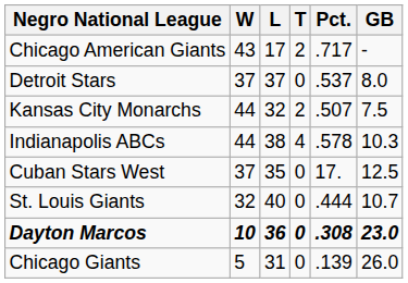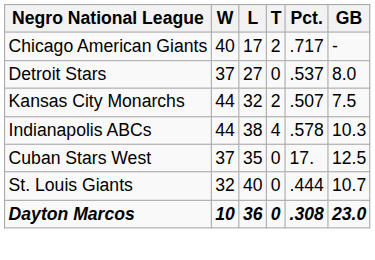 <table class="wikitable">
 <tr>
 <th>Negro National League</th>
 <th>W</th>
 <th>L</th>
 <th>T</th>
 <th>Pct.</th>
 <th>GB</th>
 </tr>
 <tr>
 <td>Chicago American Giants</td>
-<td>43</td>
+<td>40</td>
 <td>17</td>
 <td>2</td>
 <td>.717</td>
 <td>-</td>
 </tr>
 <tr>
 <td>Detroit Stars</td>
 <td>37</td>
-<td>37</td>
+<td>27</td>
 <td>0</td>
 <td>.537</td>
 <td>8.0</td>
 </tr>
 <tr>
 <td>Kansas City Monarchs</td>
 <td>44</td>
 <td>32</td>
 <td>2</td>
 <td>.507</td>
 <td>7.5</td>
 </tr>
 <tr>
 <td>Indianapolis ABCs</td>
 <td>44</td>
 <td>38</td>
 <td>4</td>
 <td>.578</td>
 <td>10.3</td>
 </tr>
 <tr>
 <td>Cuban Stars West</td>
 <td>37</td>
 <td>35</td>
 <td>0</td>
 <td>17.</td>
 <td>12.5</td>
 </tr>
 <tr>
 <td>St. Louis Giants</td>
 <td>32</td>
 <td>40</td>
 <td>0</td>
 <td>.444</td>
 <td>10.7</td>
 </tr>
 <tr>
 <td><strong><em>Dayton Marcos</em></strong></td>
 <td><strong><em>10</em></strong></td>
 <td><strong><em>36</em></strong></td>
 <td><strong><em>0</em></strong></td>
 <td><strong><em>.308</em></strong></td>
 <td><strong><em>23.0</em></strong></td>
 </tr>
-<tr>
-<td>Chicago Giants</td>
-<td>5</td>
-<td>31</td>
-<td>0</td>
-<td>.139</td>
-<td>26.0</td>
-</tr>
 </table>
